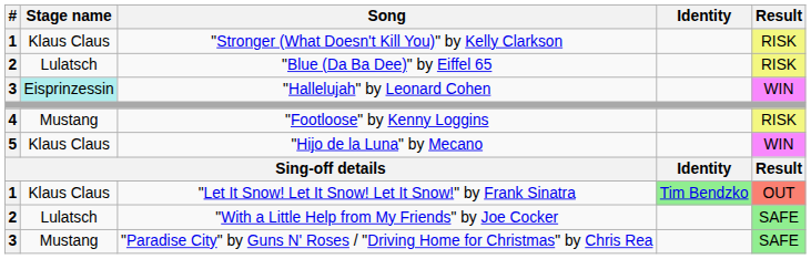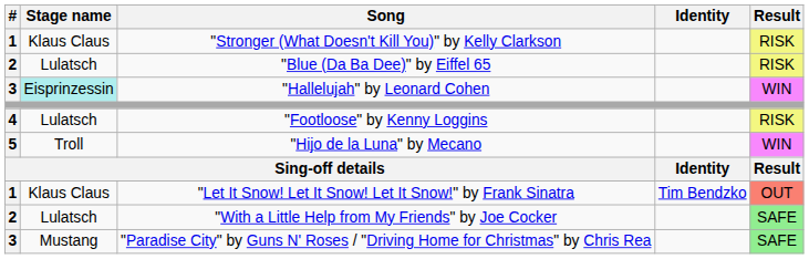 <table class="wikitable plainrowheaders" style="text-align: center;">
 <tr>
 <th>#</th>
 <th>Stage name</th>
 <th>Song</th>
 <th>Identity</th>
 <th>Result</th>
 </tr>
 <tr>
 <th>1</th>
 <td>Klaus Claus</td>
 <td>"<a href='#'>Stronger (What Doesn't Kill You)</a>" by <a href='#'>Kelly Clarkson</a></td>
 <td></td>
 <td bgcolor="F3F781">RISK</td>
 </tr>
 <tr>
 <th>2</th>
 <td>Lulatsch</td>
 <td>"<a href='#'>Blue (Da Ba Dee)</a>" by <a href='#'>Eiffel 65</a></td>
 <td></td>
 <td bgcolor="F3F781">RISK</td>
 </tr>
 <tr>
 <th>3</th>
 <td style="background: paleturquoise;">Eisprinzessin</td>
 <td>"<a href='#'>Hallelujah</a>" by <a href='#'>Leonard Cohen</a></td>
 <td></td>
 <td bgcolor="#F888FD">WIN</td>
 </tr>
 <tr>
 <td colspan="5" style="background:darkgray"></td>
 </tr>
 <tr>
 <th>4</th>
-<td>Mustang</td>
+<td>Lulatsch</td>
 <td>"<a href='#'>Footloose</a>" by <a href='#'>Kenny Loggins</a></td>
 <td></td>
 <td bgcolor="F3F781">RISK</td>
 </tr>
 <tr>
 <th>5</th>
-<td>Klaus Claus</td>
+<td>Troll</td>
 <td>"<a href='#'>Hijo de la Luna</a>" by <a href='#'>Mecano</a></td>
 <td></td>
 <td bgcolor="#F888FD">WIN</td>
 </tr>
 <tr>
 <th colspan="3">Sing-off details</th>
 <th>Identity</th>
 <th>Result</th>
 </tr>
 <tr>
 <th>1</th>
 <td>Klaus Claus</td>
 <td>"<a href='#'>Let It Snow! Let It Snow! Let It Snow!</a>" by <a href='#'>Frank Sinatra</a></td>
-<td style="background: lightgreen;"><a href='#'>Tim Bendzko</a></td>
+<td><a href='#'>Tim Bendzko</a></td>
 <td bgcolor=salmon>OUT</td>
 </tr>
 <tr>
 <th>2</th>
 <td>Lulatsch</td>
 <td>"<a href='#'>With a Little Help from My Friends</a>" by <a href='#'>Joe Cocker</a></td>
 <td></td>
 <td bgcolor=lightgreen>SAFE</td>
 </tr>
 <tr>
 <th>3</th>
 <td>Mustang</td>
 <td>"<a href='#'>Paradise City</a>" by <a href='#'>Guns N' Roses</a> / "<a href='#'>Driving Home for Christmas</a>" by <a href='#'>Chris Rea</a></td>
 <td></td>
 <td bgcolor=lightgreen>SAFE</td>
 </tr>
 </table>
